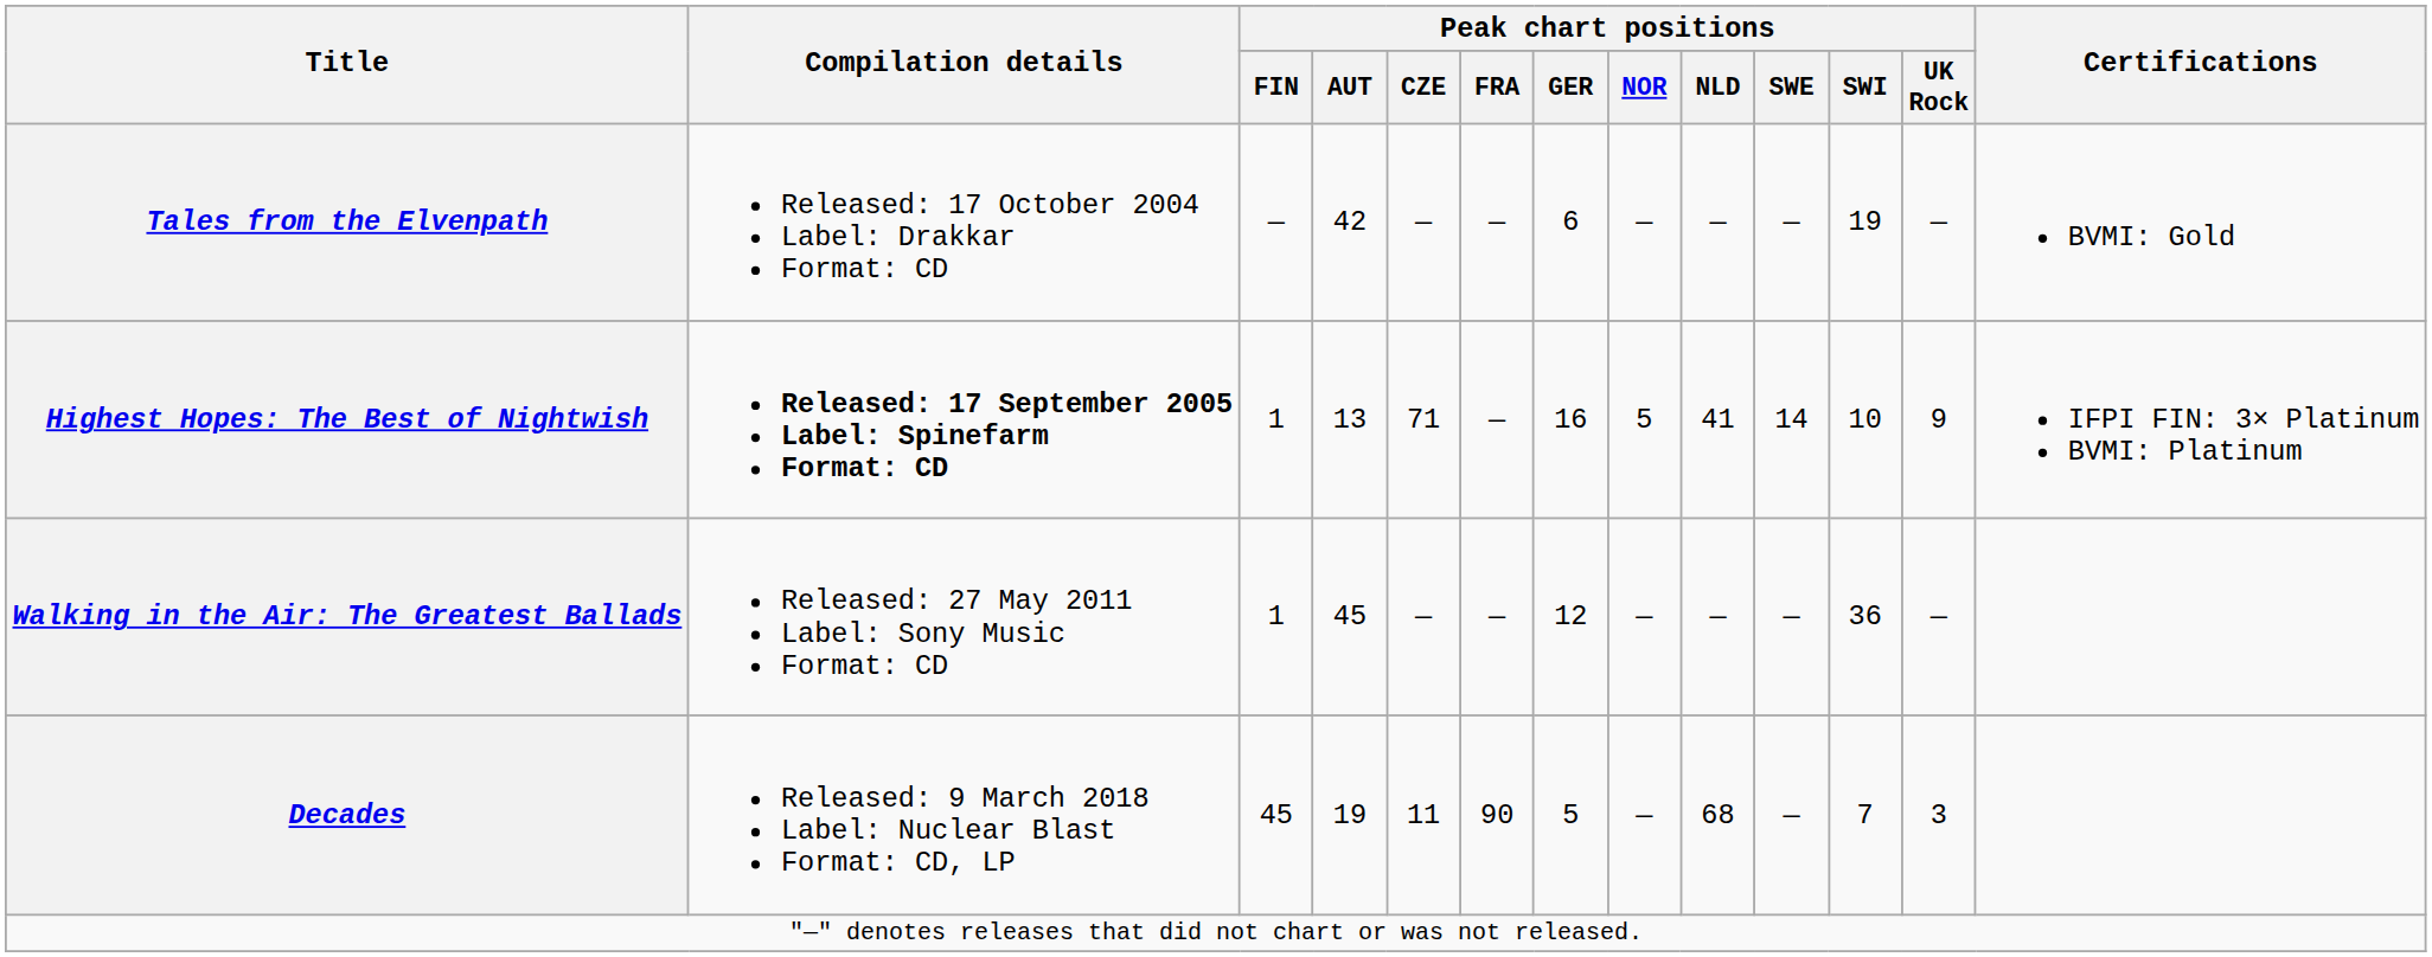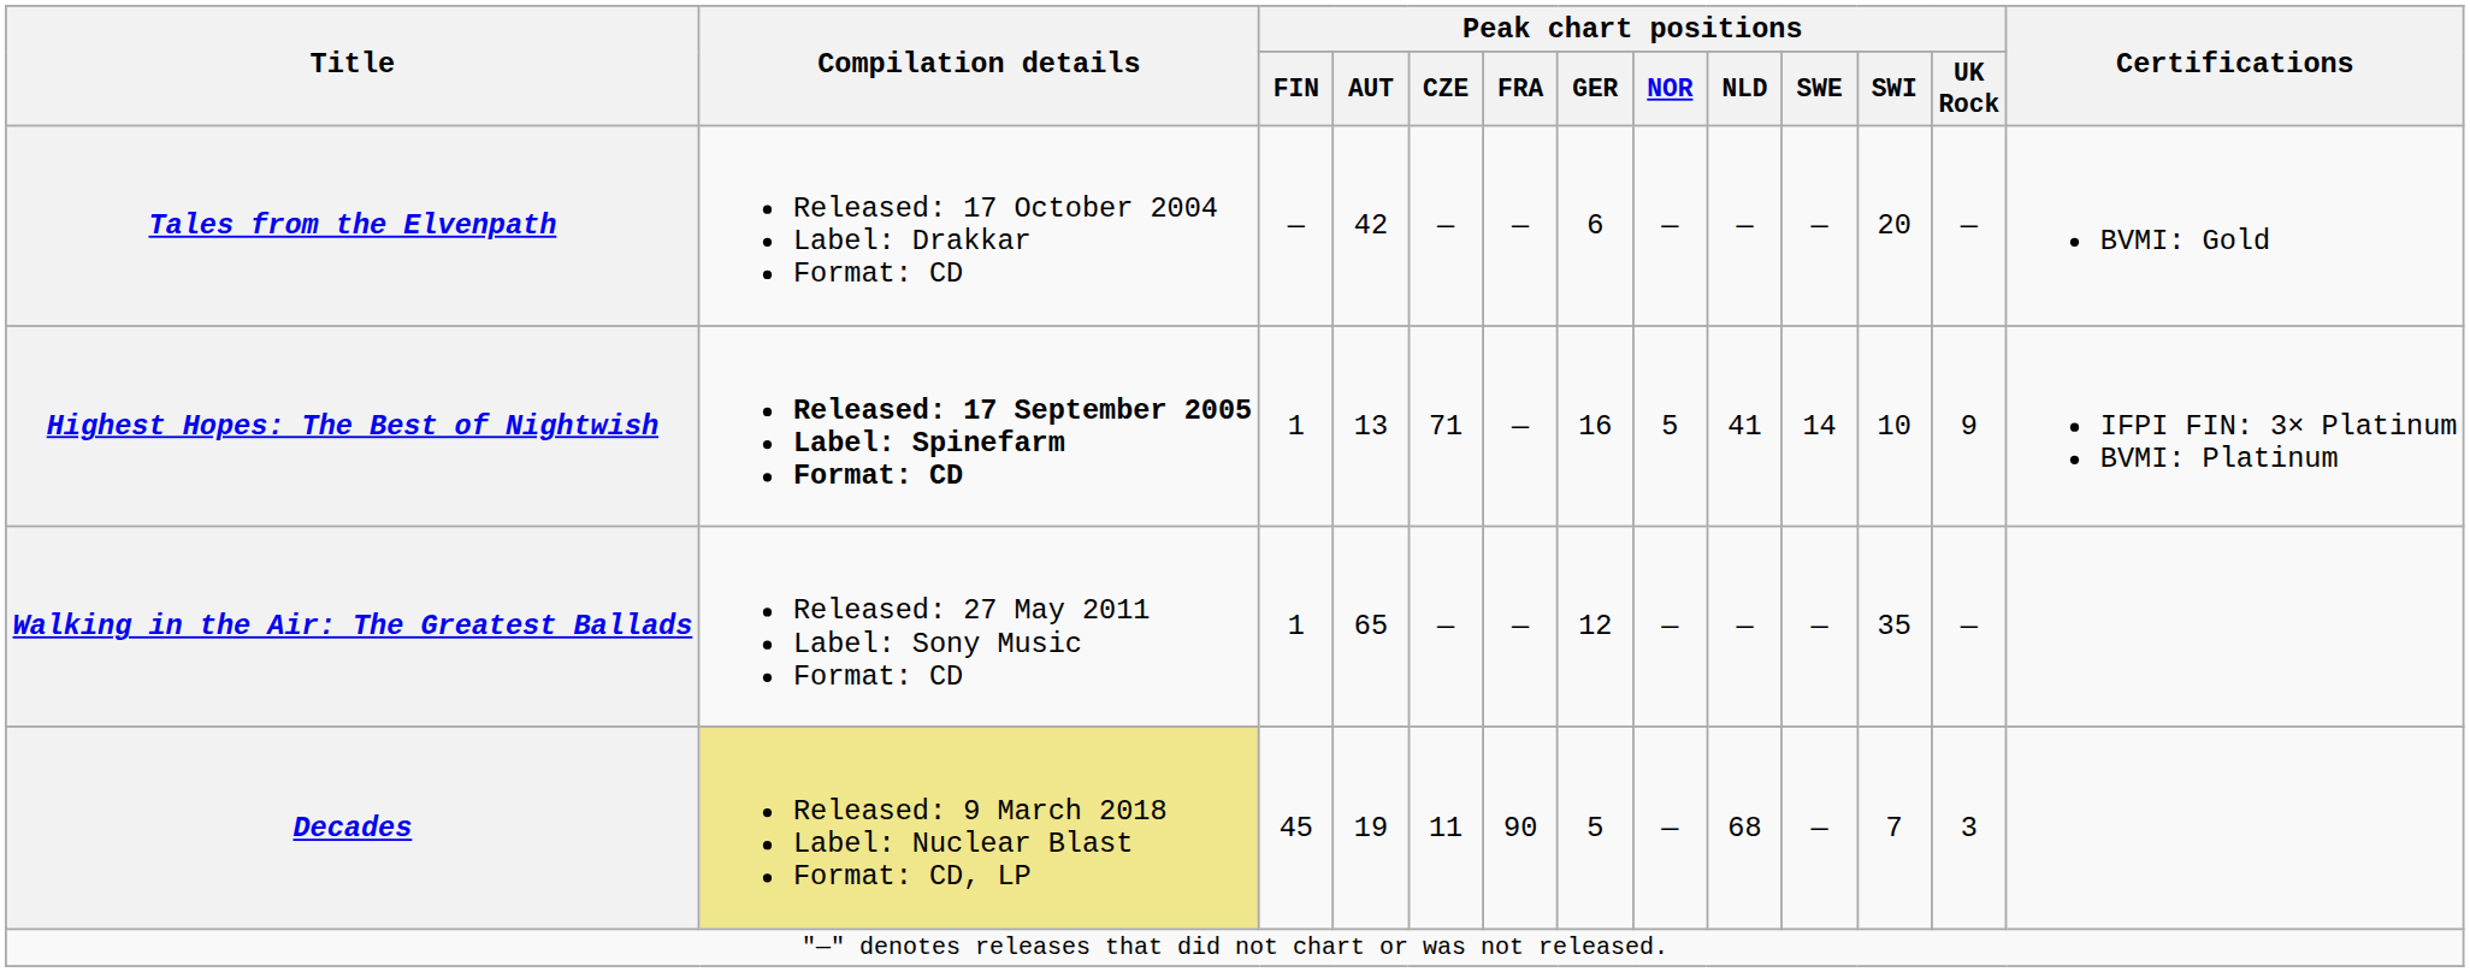 <table class="wikitable plainrowheaders">
 <tr>
 <th scope="col" rowspan="2">Title</th>
 <th scope="col" rowspan="2">Compilation details</th>
 <th scope="col" colspan="10">Peak chart positions</th>
 <th scope="col" rowspan="2">Certifications</th>
 </tr>
 <tr>
 <th scope="col" style="width:2.45em;font-size:90%;">FIN<br></th>
 <th scope="col" style="width:2.45em;font-size:90%;">AUT<br></th>
 <th scope="col" style="width:2.45em;font-size:90%;">CZE<br></th>
 <th scope="col" style="width:2.45em;font-size:90%;">FRA<br></th>
 <th scope="col" style="width:2.45em;font-size:90%;">GER<br></th>
 <th scope="col" style="width:2.45em;font-size:90%;"><a href='#'>NOR</a><br></th>
 <th scope="col" style="width:2.45em;font-size:90%;">NLD<br></th>
 <th scope="col" style="width:2.45em;font-size:90%;">SWE<br></th>
 <th scope="col" style="width:2.45em;font-size:90%;">SWI<br></th>
 <th scope="col" style="width:2.45em;font-size:90%;">UK<br>Rock<br></th>
 </tr>
 <tr>
 <th scope="row"><em><a href='#'>Tales from the Elvenpath</a></em></th>
 <td><br><ul><li>Released: 17 October 2004</li><li>Label: Drakkar</li><li>Format: CD</li></ul></td>
 <td align="center">—</td>
 <td align="center">42</td>
 <td align="center">—</td>
 <td align="center">—</td>
 <td align="center">6</td>
 <td align="center">—</td>
 <td align="center">—</td>
 <td align="center">—</td>
-<td align="center">19</td>
+<td align="center">20</td>
 <td align="center">—</td>
 <td><br><ul><li>BVMI: Gold</li></ul></td>
 </tr>
 <tr>
 <th scope="row"><em><a href='#'>Highest Hopes: The Best of Nightwish</a></em></th>
 <td><strong><br><ul><li>Released: 17 September 2005</li><li>Label: Spinefarm</li><li>Format: CD</li></ul></strong></td>
 <td align="center">1</td>
 <td align="center">13</td>
 <td align="center">71</td>
 <td align="center">—</td>
 <td align="center">16</td>
 <td align="center">5</td>
 <td align="center">41</td>
 <td align="center">14</td>
 <td align="center">10</td>
 <td align="center">9</td>
 <td><br><ul><li>IFPI FIN: 3× Platinum</li><li>BVMI: Platinum</li></ul></td>
 </tr>
 <tr>
 <th scope="row"><em><a href='#'>Walking in the Air: The Greatest Ballads</a></em></th>
 <td><br><ul><li>Released: 27 May 2011</li><li>Label: Sony Music</li><li>Format: CD</li></ul></td>
 <td align="center">1</td>
-<td align="center">45</td>
+<td align="center">65</td>
 <td align="center">—</td>
 <td align="center">—</td>
 <td align="center">12</td>
 <td align="center">—</td>
 <td align="center">—</td>
 <td align="center">—</td>
-<td align="center">36</td>
+<td align="center">35</td>
 <td align="center">—</td>
 <td></td>
 </tr>
 <tr>
 <th scope="row"><em><a href='#'>Decades</a></em></th>
-<td><br><ul><li>Released: 9 March 2018</li><li>Label: Nuclear Blast</li><li>Format: CD, LP</li></ul></td>
+<td style="background: khaki;"><br><ul><li>Released: 9 March 2018</li><li>Label: Nuclear Blast</li><li>Format: CD, LP</li></ul></td>
 <td align="center">45</td>
 <td align="center">19</td>
 <td align="center">11</td>
 <td align="center">90</td>
 <td align="center">5</td>
 <td align="center">—</td>
 <td align="center">68</td>
 <td align="center">—</td>
 <td align="center">7</td>
 <td align="center">3</td>
 <td></td>
 </tr>
 <tr>
 <td colspan="100" style="font-size:85%; text-align: center">"—" denotes releases that did not chart or was not released.</td>
 </tr>
 </table>
